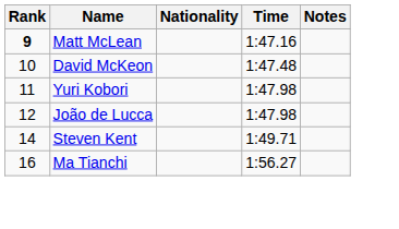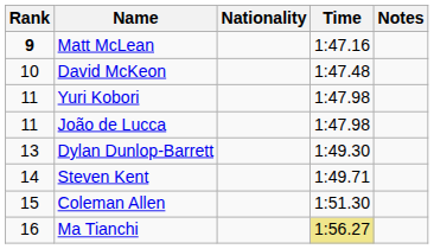 <table class="wikitable sortable" style="text-align:center">
 <tr>
 <th>Rank</th>
 <th>Name</th>
 <th>Nationality</th>
 <th>Time</th>
 <th>Notes</th>
 </tr>
 <tr>
 <td><strong>9</strong></td>
 <td align=left><a href='#'>Matt McLean</a></td>
 <td align=left></td>
 <td>1:47.16</td>
 <td></td>
 </tr>
 <tr>
 <td>10</td>
 <td align=left><a href='#'>David McKeon</a></td>
 <td align=left></td>
 <td>1:47.48</td>
 <td></td>
 </tr>
 <tr>
 <td>11</td>
 <td align=left><a href='#'>Yuri Kobori</a></td>
 <td align=left></td>
 <td>1:47.98</td>
 <td></td>
 </tr>
 <tr>
-<td>12</td>
+<td>11</td>
 <td align=left><a href='#'>João de Lucca</a></td>
 <td align=left></td>
 <td>1:47.98</td>
+<td></td>
+</tr>
+<tr>
+<td>13</td>
+<td align=left><a href='#'>Dylan Dunlop-Barrett</a></td>
+<td align=left></td>
+<td>1:49.30</td>
 <td></td>
 </tr>
 <tr>
 <td>14</td>
 <td align=left><a href='#'>Steven Kent</a></td>
 <td align=left></td>
 <td>1:49.71</td>
 <td></td>
 </tr>
 <tr>
+<td>15</td>
+<td align=left><a href='#'>Coleman Allen</a></td>
+<td align=left></td>
+<td>1:51.30</td>
+<td></td>
+</tr>
+<tr>
 <td>16</td>
 <td align=left><a href='#'>Ma Tianchi</a></td>
 <td align=left></td>
-<td>1:56.27</td>
+<td style="background: khaki;">1:56.27</td>
 <td></td>
 </tr>
 </table>
